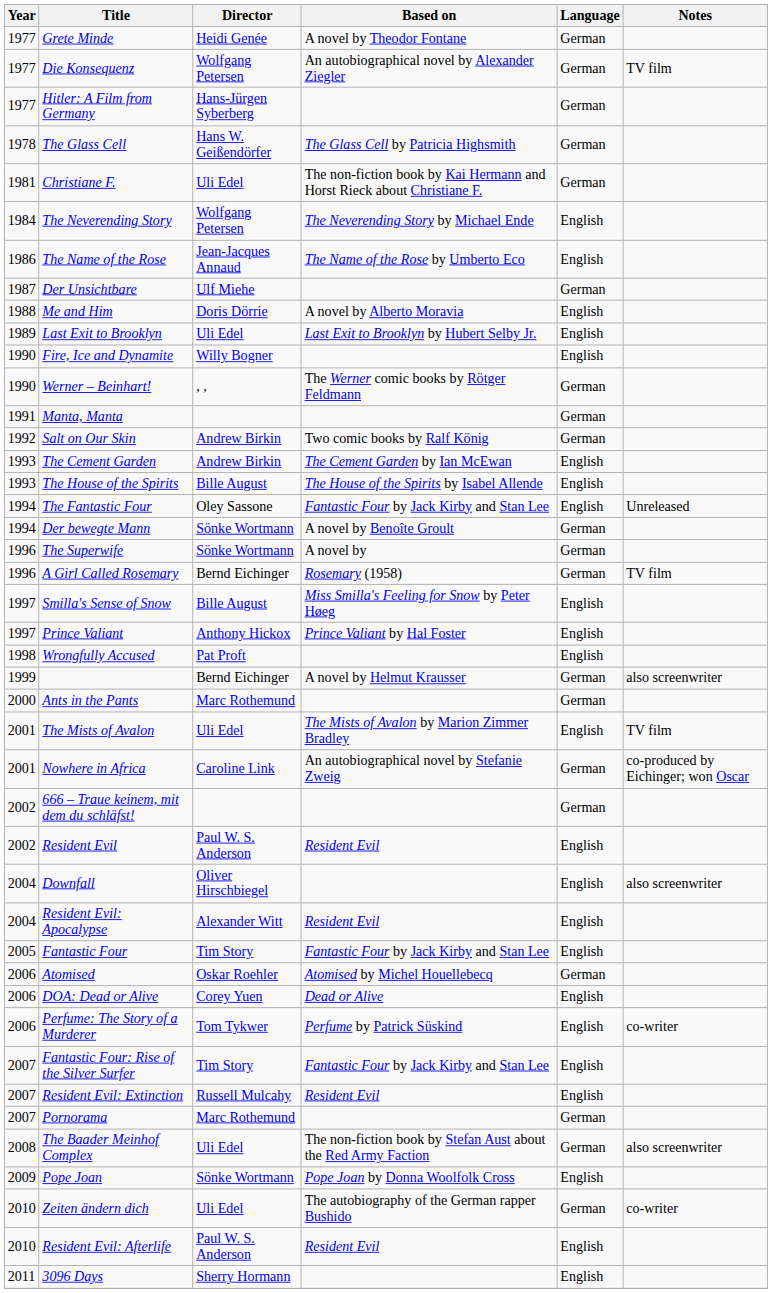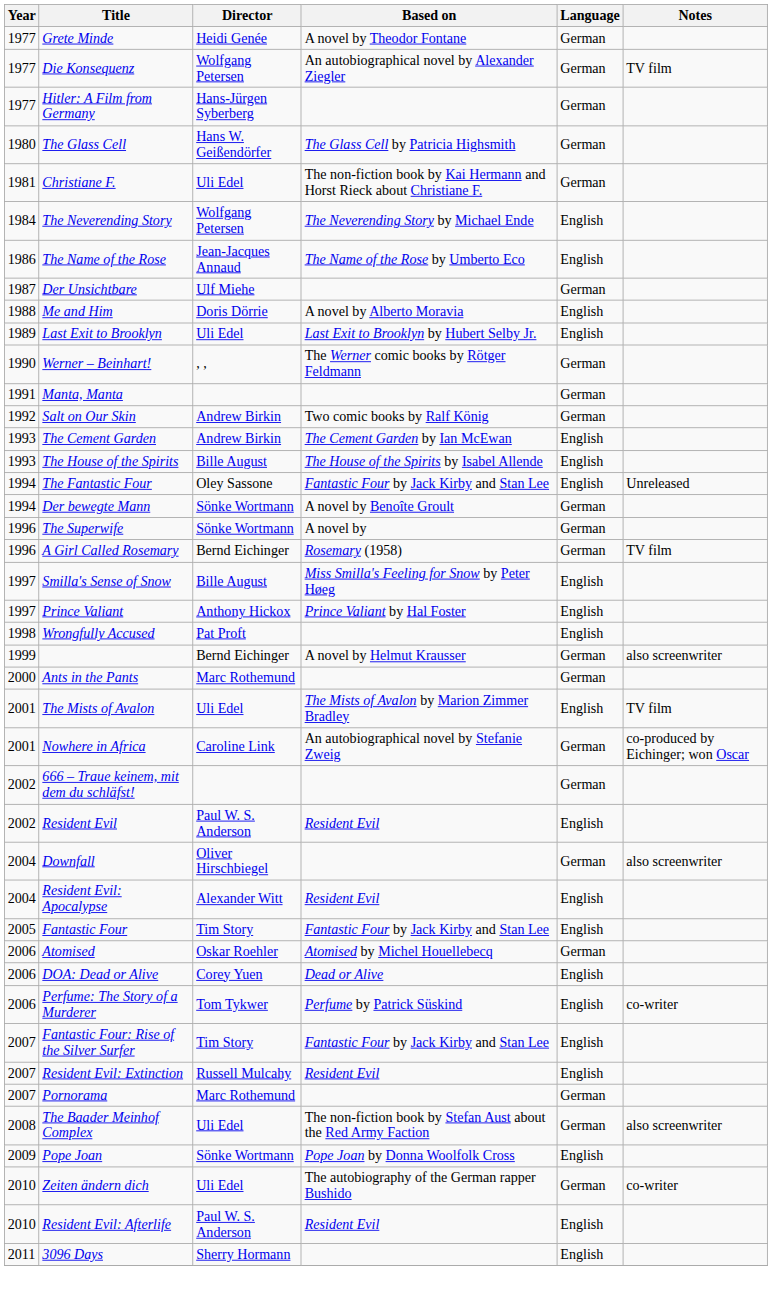 <table class="wikitable sortable">
 <tr>
 <th>Year</th>
 <th>Title</th>
 <th>Director</th>
 <th>Based on</th>
 <th>Language</th>
 <th class = "unsortable">Notes</th>
 </tr>
 <tr>
 <td>1977</td>
 <td><em><a href='#'>Grete Minde</a></em></td>
 <td><a href='#'>Heidi Genée</a></td>
 <td>A novel by <a href='#'>Theodor Fontane</a></td>
 <td>German</td>
 <td></td>
 </tr>
 <tr>
 <td>1977</td>
 <td><em><a href='#'>Die Konsequenz</a></em></td>
 <td><a href='#'>Wolfgang Petersen</a></td>
 <td>An autobiographical novel by <a href='#'>Alexander Ziegler</a></td>
 <td>German</td>
 <td>TV film</td>
 </tr>
 <tr>
 <td>1977</td>
 <td><em><a href='#'>Hitler: A Film from Germany</a></em></td>
 <td><a href='#'>Hans-Jürgen Syberberg</a></td>
 <td></td>
 <td>German</td>
 <td></td>
 </tr>
 <tr>
-<td>1978</td>
+<td>1980</td>
 <td><em><a href='#'>The Glass Cell</a></em></td>
 <td><a href='#'>Hans W. Geißendörfer</a></td>
 <td><em><a href='#'>The Glass Cell</a></em> by <a href='#'>Patricia Highsmith</a></td>
 <td>German</td>
 <td></td>
 </tr>
 <tr>
 <td>1981</td>
 <td><em><a href='#'>Christiane F.</a></em></td>
 <td><a href='#'>Uli Edel</a></td>
 <td>The non-fiction book by <a href='#'>Kai Hermann</a> and Horst Rieck about <a href='#'>Christiane F.</a></td>
 <td>German</td>
 <td></td>
 </tr>
 <tr>
 <td>1984</td>
 <td><em><a href='#'>The Neverending Story</a></em></td>
 <td><a href='#'>Wolfgang Petersen</a></td>
 <td><em><a href='#'>The Neverending Story</a></em> by <a href='#'>Michael Ende</a></td>
 <td>English</td>
 <td></td>
 </tr>
 <tr>
 <td>1986</td>
 <td><em><a href='#'>The Name of the Rose</a></em></td>
 <td><a href='#'>Jean-Jacques Annaud</a></td>
 <td><em><a href='#'>The Name of the Rose</a></em> by <a href='#'>Umberto Eco</a></td>
 <td>English</td>
 <td></td>
 </tr>
 <tr>
 <td>1987</td>
 <td><em><a href='#'>Der Unsichtbare</a></em></td>
 <td><a href='#'>Ulf Miehe</a></td>
 <td></td>
 <td>German</td>
 <td></td>
 </tr>
 <tr>
 <td>1988</td>
 <td><em><a href='#'>Me and Him</a></em></td>
 <td><a href='#'>Doris Dörrie</a></td>
 <td>A novel by <a href='#'>Alberto Moravia</a></td>
 <td>English</td>
 <td></td>
 </tr>
 <tr>
 <td>1989</td>
 <td><em><a href='#'>Last Exit to Brooklyn</a></em></td>
 <td><a href='#'>Uli Edel</a></td>
 <td><em><a href='#'>Last Exit to Brooklyn</a></em> by <a href='#'>Hubert Selby Jr.</a></td>
-<td>English</td>
-<td></td>
-</tr>
-<tr>
-<td>1990</td>
-<td><em><a href='#'>Fire, Ice and Dynamite</a></em></td>
-<td><a href='#'>Willy Bogner</a></td>
-<td></td>
 <td>English</td>
 <td></td>
 </tr>
 <tr>
 <td>1990</td>
 <td><em><a href='#'>Werner – Beinhart!</a></em></td>
 <td>, , </td>
 <td>The <em><a href='#'>Werner</a></em> comic books by <a href='#'>Rötger Feldmann</a></td>
 <td>German</td>
 <td></td>
 </tr>
 <tr>
 <td>1991</td>
 <td><em><a href='#'>Manta, Manta</a></em></td>
 <td></td>
 <td></td>
 <td>German</td>
 <td></td>
 </tr>
 <tr>
 <td>1992</td>
 <td><em><a href='#'>Salt on Our Skin</a></em></td>
 <td><a href='#'>Andrew Birkin</a></td>
 <td>Two comic books by <a href='#'>Ralf König</a></td>
 <td>German</td>
 <td></td>
 </tr>
 <tr>
 <td>1993</td>
 <td><em><a href='#'>The Cement Garden</a></em></td>
 <td><a href='#'>Andrew Birkin</a></td>
 <td><em><a href='#'>The Cement Garden</a></em> by <a href='#'>Ian McEwan</a></td>
 <td>English</td>
 <td></td>
 </tr>
 <tr>
 <td>1993</td>
 <td><em><a href='#'>The House of the Spirits</a></em></td>
 <td><a href='#'>Bille August</a></td>
 <td><em><a href='#'>The House of the Spirits</a></em> by <a href='#'>Isabel Allende</a></td>
 <td>English</td>
 <td></td>
 </tr>
 <tr>
 <td>1994</td>
 <td><em><a href='#'>The Fantastic Four</a></em></td>
 <td>Oley Sassone</td>
 <td><em><a href='#'>Fantastic Four</a></em> by <a href='#'>Jack Kirby</a> and <a href='#'>Stan Lee</a></td>
 <td>English</td>
 <td>Unreleased</td>
 </tr>
 <tr>
 <td>1994</td>
 <td><em><a href='#'>Der bewegte Mann</a></em></td>
 <td><a href='#'>Sönke Wortmann</a></td>
 <td>A novel by <a href='#'>Benoîte Groult</a></td>
 <td>German</td>
 <td></td>
 </tr>
 <tr>
 <td>1996</td>
 <td><em><a href='#'>The Superwife</a></em></td>
 <td><a href='#'>Sönke Wortmann</a></td>
 <td>A novel by </td>
 <td>German</td>
 <td></td>
 </tr>
 <tr>
 <td>1996</td>
 <td><em><a href='#'>A Girl Called Rosemary</a></em></td>
 <td>Bernd Eichinger</td>
 <td><em><a href='#'>Rosemary</a></em> (1958)</td>
 <td>German</td>
 <td>TV film</td>
 </tr>
 <tr>
 <td>1997</td>
 <td><em><a href='#'>Smilla's Sense of Snow</a></em></td>
 <td><a href='#'>Bille August</a></td>
 <td><em><a href='#'>Miss Smilla's Feeling for Snow</a></em> by <a href='#'>Peter Høeg</a></td>
 <td>English</td>
 <td></td>
 </tr>
 <tr>
 <td>1997</td>
 <td><em><a href='#'>Prince Valiant</a></em></td>
 <td><a href='#'>Anthony Hickox</a></td>
 <td><em><a href='#'>Prince Valiant</a></em> by <a href='#'>Hal Foster</a></td>
 <td>English</td>
 <td></td>
 </tr>
 <tr>
 <td>1998</td>
 <td><em><a href='#'>Wrongfully Accused</a></em></td>
 <td><a href='#'>Pat Proft</a></td>
 <td></td>
 <td>English</td>
 <td></td>
 </tr>
 <tr>
 <td>1999</td>
 <td><em></em></td>
 <td>Bernd Eichinger</td>
 <td>A novel by <a href='#'>Helmut Krausser</a></td>
 <td>German</td>
 <td>also screenwriter</td>
 </tr>
 <tr>
 <td>2000</td>
 <td><em><a href='#'>Ants in the Pants</a></em></td>
 <td><a href='#'>Marc Rothemund</a></td>
 <td></td>
 <td>German</td>
 <td></td>
 </tr>
 <tr>
 <td>2001</td>
 <td><em><a href='#'>The Mists of Avalon</a></em></td>
 <td><a href='#'>Uli Edel</a></td>
 <td><em><a href='#'>The Mists of Avalon</a></em> by <a href='#'>Marion Zimmer Bradley</a></td>
 <td>English</td>
 <td>TV film</td>
 </tr>
 <tr>
 <td>2001</td>
 <td><em><a href='#'>Nowhere in Africa</a></em></td>
 <td><a href='#'>Caroline Link</a></td>
 <td>An autobiographical novel by <a href='#'>Stefanie Zweig</a></td>
 <td>German</td>
 <td>co-produced by Eichinger; won <a href='#'>Oscar</a></td>
 </tr>
 <tr>
 <td>2002</td>
 <td><em><a href='#'>666 – Traue keinem, mit dem du schläfst!</a></em></td>
 <td></td>
 <td></td>
 <td>German</td>
 <td></td>
 </tr>
 <tr>
 <td>2002</td>
 <td><em><a href='#'>Resident Evil</a></em></td>
 <td><a href='#'>Paul W. S. Anderson</a></td>
 <td><em><a href='#'>Resident Evil</a></em></td>
 <td>English</td>
 <td></td>
 </tr>
 <tr>
 <td>2004</td>
 <td><em><a href='#'>Downfall</a></em></td>
 <td><a href='#'>Oliver Hirschbiegel</a></td>
 <td></td>
-<td>English</td>
+<td>German</td>
 <td>also screenwriter</td>
 </tr>
 <tr>
 <td>2004</td>
 <td><em><a href='#'>Resident Evil: Apocalypse</a></em></td>
 <td><a href='#'>Alexander Witt</a></td>
 <td><em><a href='#'>Resident Evil</a></em></td>
 <td>English</td>
 <td></td>
 </tr>
 <tr>
 <td>2005</td>
 <td><em><a href='#'>Fantastic Four</a></em></td>
 <td><a href='#'>Tim Story</a></td>
 <td><em><a href='#'>Fantastic Four</a></em> by <a href='#'>Jack Kirby</a> and <a href='#'>Stan Lee</a></td>
 <td>English</td>
 <td></td>
 </tr>
 <tr>
 <td>2006</td>
 <td><em><a href='#'>Atomised</a></em></td>
 <td><a href='#'>Oskar Roehler</a></td>
 <td><em><a href='#'>Atomised</a></em> by <a href='#'>Michel Houellebecq</a></td>
 <td>German</td>
 <td></td>
 </tr>
 <tr>
 <td>2006</td>
 <td><em><a href='#'>DOA: Dead or Alive</a></em></td>
 <td><a href='#'>Corey Yuen</a></td>
 <td><em><a href='#'>Dead or Alive</a></em></td>
 <td>English</td>
 <td></td>
 </tr>
 <tr>
 <td>2006</td>
 <td><em><a href='#'>Perfume: The Story of a Murderer</a></em></td>
 <td><a href='#'>Tom Tykwer</a></td>
 <td><em><a href='#'>Perfume</a></em> by <a href='#'>Patrick Süskind</a></td>
 <td>English</td>
 <td>co-writer</td>
 </tr>
 <tr>
 <td>2007</td>
 <td><em><a href='#'>Fantastic Four: Rise of the Silver Surfer</a></em></td>
 <td><a href='#'>Tim Story</a></td>
 <td><em><a href='#'>Fantastic Four</a></em> by <a href='#'>Jack Kirby</a> and <a href='#'>Stan Lee</a></td>
 <td>English</td>
 <td></td>
 </tr>
 <tr>
 <td>2007</td>
 <td><em><a href='#'>Resident Evil: Extinction</a></em></td>
 <td><a href='#'>Russell Mulcahy</a></td>
 <td><em><a href='#'>Resident Evil</a></em></td>
 <td>English</td>
 <td></td>
 </tr>
 <tr>
 <td>2007</td>
 <td><em><a href='#'>Pornorama</a></em></td>
 <td><a href='#'>Marc Rothemund</a></td>
 <td></td>
 <td>German</td>
 <td></td>
 </tr>
 <tr>
 <td>2008</td>
 <td><em><a href='#'>The Baader Meinhof Complex</a></em></td>
 <td><a href='#'>Uli Edel</a></td>
 <td>The non-fiction book by <a href='#'>Stefan Aust</a> about the <a href='#'>Red Army Faction</a></td>
 <td>German</td>
 <td>also screenwriter</td>
 </tr>
 <tr>
 <td>2009</td>
 <td><em><a href='#'>Pope Joan</a></em></td>
 <td><a href='#'>Sönke Wortmann</a></td>
 <td><em><a href='#'>Pope Joan</a></em> by <a href='#'>Donna Woolfolk Cross</a></td>
 <td>English</td>
 <td></td>
 </tr>
 <tr>
 <td>2010</td>
 <td><em><a href='#'>Zeiten ändern dich</a></em></td>
 <td><a href='#'>Uli Edel</a></td>
 <td>The autobiography of the German rapper <a href='#'>Bushido</a></td>
 <td>German</td>
 <td>co-writer</td>
 </tr>
 <tr>
 <td>2010</td>
 <td><em><a href='#'>Resident Evil: Afterlife</a></em></td>
 <td><a href='#'>Paul W. S. Anderson</a></td>
 <td><em><a href='#'>Resident Evil</a></em></td>
 <td>English</td>
 <td></td>
 </tr>
 <tr>
 <td>2011</td>
 <td><em><a href='#'>3096 Days</a></em></td>
 <td><a href='#'>Sherry Hormann</a></td>
 <td></td>
 <td>English</td>
 <td></td>
 </tr>
 <tr>
 </tr>
 </table>
